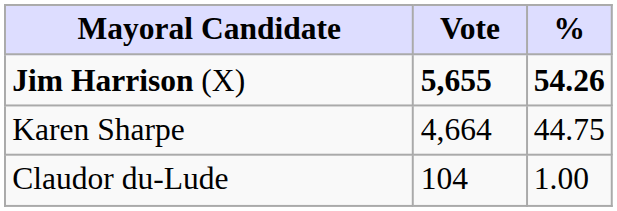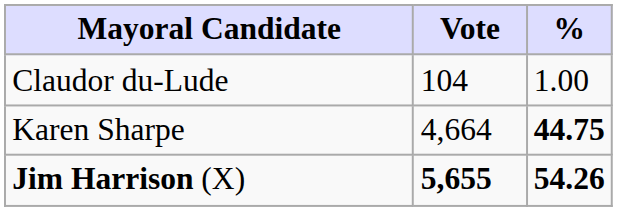 <table class="wikitable">
 <tr>
 <th style="background:#ddf; width:200px;">Mayoral Candidate</th>
 <th style="background:#ddf; width:50px;">Vote</th>
 <th style="background:#ddf; width:30px;">%</th>
 </tr>
 <tr>
+<td>Claudor du-Lude</td>
+<td>104</td>
+<td>1.00</td>
+</tr>
+<tr>
+<td>Karen Sharpe</td>
+<td>4,664</td>
+<td><strong>44.75</strong></td>
+</tr>
+<tr>
 <td><strong>Jim Harrison</strong> (X)</td>
 <td><strong>5,655</strong></td>
 <td><strong>54.26</strong></td>
 </tr>
-<tr>
-<td>Karen Sharpe</td>
-<td>4,664</td>
-<td>44.75</td>
-</tr>
-<tr>
-<td>Claudor du-Lude</td>
-<td>104</td>
-<td>1.00</td>
-</tr>
 </table>
